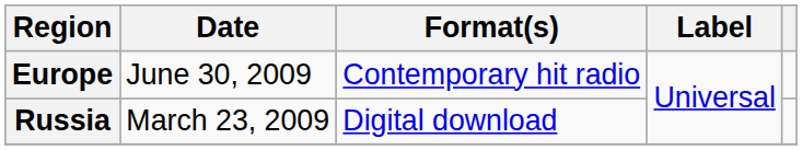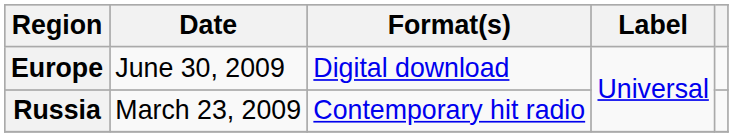 <table class="wikitable plainrowheaders">
 <tr>
 <th scope="col">Region</th>
 <th scope="col">Date</th>
 <th scope="col">Format(s)</th>
 <th scope="col">Label</th>
 <th scope="col"></th>
 </tr>
 <tr>
 <th scope="row">Europe</th>
 <td>June 30, 2009</td>
-<td><a href='#'>Contemporary hit radio</a></td>
+<td><a href='#'>Digital download</a></td>
 <td rowspan="2"><a href='#'>Universal</a></td>
 <td align="center"></td>
 </tr>
 <tr>
 <th scope="row">Russia</th>
 <td>March 23, 2009</td>
-<td><a href='#'>Digital download</a></td>
+<td><a href='#'>Contemporary hit radio</a></td>
 <td align="center"></td>
 </tr>
 <tr>
 </tr>
 </table>
